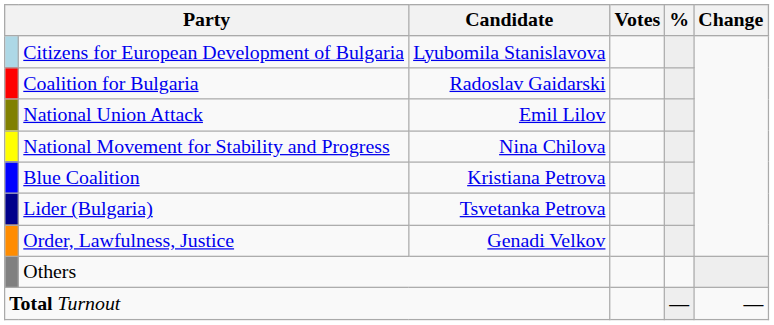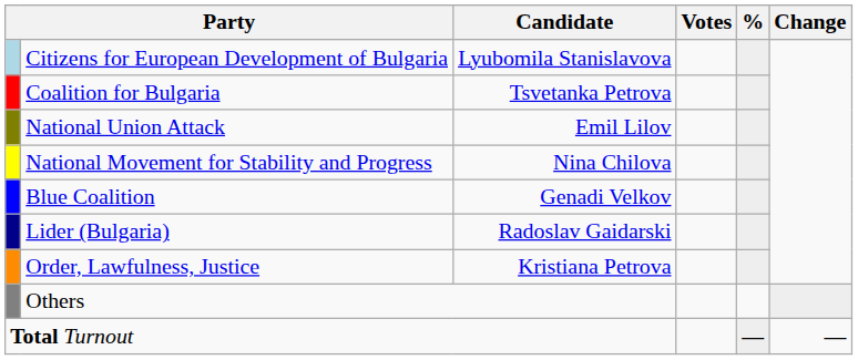 <table class="wikitable" border="1">
 <tr style="background-color:#C9C9C9">
 <th align=left colspan=2 valign=top>Party</th>
 <th align-right>Candidate</th>
 <th align-right>Votes</th>
 <th align=right>%</th>
 <th align=right>Change</th>
 </tr>
 <tr>
 <td bgcolor="lightblue"> </td>
 <td align=left><a href='#'>Citizens for European Development of Bulgaria</a></td>
 <td align=right><a href='#'>Lyubomila Stanislavova</a></td>
 <td align=right></td>
 <td align=right style="background-color:#EEEEEE"></td>
 </tr>
 <tr>
 <td bgcolor="red"> </td>
 <td align=left><a href='#'>Coalition for Bulgaria</a></td>
-<td align=right><a href='#'>Radoslav Gaidarski</a></td>
+<td align=right><a href='#'>Tsvetanka Petrova</a></td>
 <td align=right></td>
 <td align=right style="background-color:#EEEEEE"></td>
 </tr>
 <tr>
 <td bgcolor="#808000"> </td>
 <td align=left><a href='#'>National Union Attack</a></td>
 <td align=right><a href='#'>Emil Lilov</a></td>
 <td align=right></td>
 <td align=right style="background-color:#EEEEEE"></td>
 </tr>
 <tr>
 <td bgcolor="yellow"> </td>
 <td align=left><a href='#'>National Movement for Stability and Progress</a></td>
 <td align=right><a href='#'>Nina Chilova</a></td>
 <td align=right></td>
 <td align=right style="background-color:#EEEEEE"></td>
 </tr>
 <tr>
 <td bgcolor="blue"> </td>
 <td align=left><a href='#'>Blue Coalition</a></td>
-<td align=right><a href='#'>Kristiana Petrova</a></td>
+<td align=right><a href='#'>Genadi Velkov</a></td>
 <td align=right></td>
 <td align=right style="background-color:#EEEEEE"></td>
 </tr>
 <tr>
 <td bgcolor="darkblue"> </td>
 <td align=left><a href='#'>Lider (Bulgaria)</a></td>
-<td align=right><a href='#'>Tsvetanka Petrova</a></td>
+<td align=right><a href='#'>Radoslav Gaidarski</a></td>
 <td align=right></td>
 <td align=right style="background-color:#EEEEEE"></td>
 </tr>
 <tr>
 <td bgcolor="darkorange"> </td>
 <td align=left><a href='#'>Order, Lawfulness, Justice</a></td>
-<td align=right><a href='#'>Genadi Velkov</a></td>
+<td align=right><a href='#'>Kristiana Petrova</a></td>
 <td align=right></td>
 <td align=right style="background-color:#EEEEEE"></td>
 </tr>
 <tr>
 <td bgcolor="grey"> </td>
 <td align=left colspan=2>Others</td>
 <td align=right></td>
 <td align=right></td>
 <td align=right style="background-color:#EEEEEE"></td>
 </tr>
 <tr>
 <td align=left colspan=3><strong>Total</strong>      <em> Turnout</em></td>
 <td align=right></td>
 <td align=right style="background-color:#EEEEEE"><strong>—</strong></td>
 <td align=right><strong>—</strong></td>
 </tr>
 </table>
